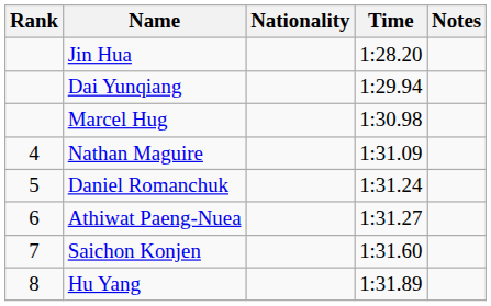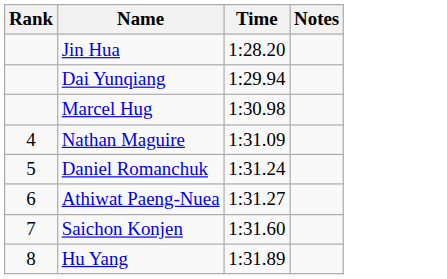 <table class="wikitable sortable" style="text-align:center">
 <tr>
 <th>Rank</th>
 <th>Name</th>
-<th>Nationality</th>
 <th>Time</th>
 <th>Notes</th>
 </tr>
 <tr>
 <td></td>
 <td align="left"><a href='#'>Jin Hua</a></td>
-<td align="left"></td>
 <td>1:28.20</td>
 <td></td>
 </tr>
 <tr>
 <td></td>
 <td align="left"><a href='#'>Dai Yunqiang</a></td>
-<td align="left"></td>
 <td>1:29.94</td>
 <td></td>
 </tr>
 <tr>
 <td></td>
 <td align="left"><a href='#'>Marcel Hug</a></td>
-<td align="left"></td>
 <td>1:30.98</td>
 <td></td>
 </tr>
 <tr>
 <td>4</td>
 <td align="left"><a href='#'>Nathan Maguire</a></td>
-<td align="left"></td>
 <td>1:31.09</td>
 <td></td>
 </tr>
 <tr>
 <td>5</td>
 <td align="left"><a href='#'>Daniel Romanchuk</a></td>
-<td align="left"></td>
 <td>1:31.24</td>
 <td></td>
 </tr>
 <tr>
 <td>6</td>
 <td align="left"><a href='#'>Athiwat Paeng-Nuea</a></td>
-<td align="left"></td>
 <td>1:31.27</td>
 <td></td>
 </tr>
 <tr>
 <td>7</td>
 <td align="left"><a href='#'>Saichon Konjen</a></td>
-<td align="left"></td>
 <td>1:31.60</td>
 <td></td>
 </tr>
 <tr>
 <td>8</td>
 <td align="left"><a href='#'>Hu Yang</a></td>
-<td align="left"></td>
 <td>1:31.89</td>
 <td></td>
 </tr>
 </table>
